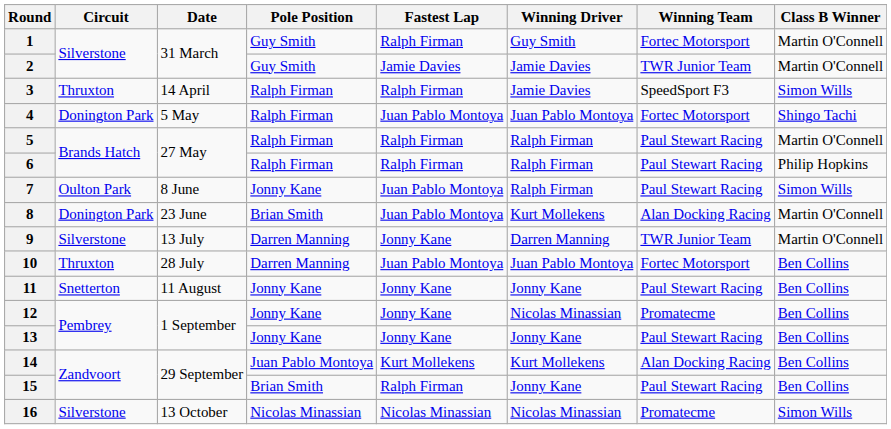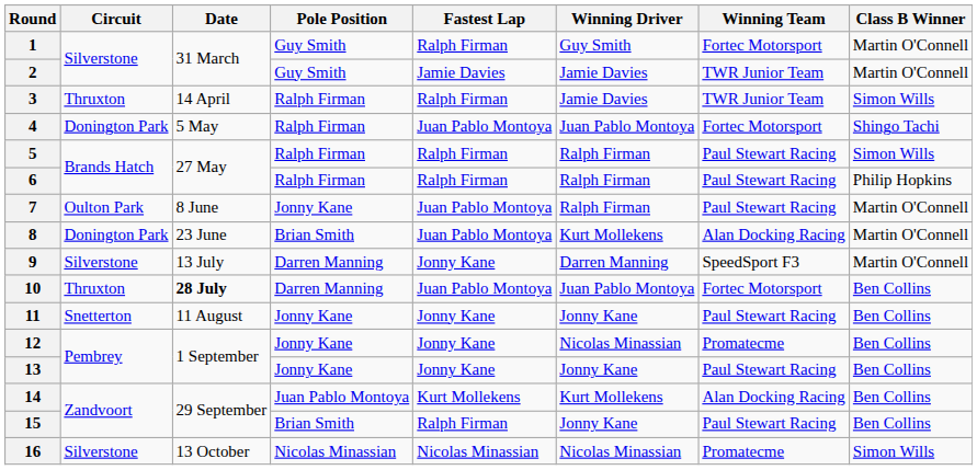 <table class="wikitable" style="font-size: 85%;">
 <tr>
 <th>Round</th>
 <th>Circuit</th>
 <th>Date</th>
 <th>Pole Position</th>
 <th>Fastest Lap</th>
 <th>Winning Driver</th>
 <th>Winning Team</th>
 <th>Class B Winner</th>
 </tr>
 <tr>
 <th>1</th>
 <td rowspan=2> <a href='#'>Silverstone</a></td>
 <td rowspan=2>31 March</td>
 <td> <a href='#'>Guy Smith</a></td>
 <td> <a href='#'>Ralph Firman</a></td>
 <td> <a href='#'>Guy Smith</a></td>
 <td> <a href='#'>Fortec Motorsport</a></td>
 <td nowrap> Martin O'Connell</td>
 </tr>
 <tr>
 <th>2</th>
 <td> <a href='#'>Guy Smith</a></td>
 <td> <a href='#'>Jamie Davies</a></td>
 <td> <a href='#'>Jamie Davies</a></td>
 <td> <a href='#'>TWR Junior Team</a></td>
 <td> Martin O'Connell</td>
 </tr>
 <tr>
 <th>3</th>
 <td> <a href='#'>Thruxton</a></td>
 <td>14 April</td>
 <td> <a href='#'>Ralph Firman</a></td>
 <td> <a href='#'>Ralph Firman</a></td>
 <td> <a href='#'>Jamie Davies</a></td>
-<td> SpeedSport F3</td>
+<td> <a href='#'>TWR Junior Team</a></td>
 <td> <a href='#'>Simon Wills</a></td>
 </tr>
 <tr>
 <th>4</th>
 <td nowrap> <a href='#'>Donington Park</a></td>
 <td>5 May</td>
 <td> <a href='#'>Ralph Firman</a></td>
 <td> <a href='#'>Juan Pablo Montoya</a></td>
 <td> <a href='#'>Juan Pablo Montoya</a></td>
 <td> <a href='#'>Fortec Motorsport</a></td>
 <td> <a href='#'>Shingo Tachi</a></td>
 </tr>
 <tr>
 <th>5</th>
 <td rowspan=2> <a href='#'>Brands Hatch</a></td>
 <td rowspan=2>27 May</td>
 <td> <a href='#'>Ralph Firman</a></td>
 <td> <a href='#'>Ralph Firman</a></td>
 <td> <a href='#'>Ralph Firman</a></td>
 <td nowrap> <a href='#'>Paul Stewart Racing</a></td>
-<td> Martin O'Connell</td>
+<td> <a href='#'>Simon Wills</a></td>
 </tr>
 <tr>
 <th>6</th>
 <td> <a href='#'>Ralph Firman</a></td>
 <td> <a href='#'>Ralph Firman</a></td>
 <td> <a href='#'>Ralph Firman</a></td>
 <td> <a href='#'>Paul Stewart Racing</a></td>
 <td> Philip Hopkins</td>
 </tr>
 <tr>
 <th>7</th>
 <td> <a href='#'>Oulton Park</a></td>
 <td>8 June</td>
 <td> <a href='#'>Jonny Kane</a></td>
 <td> <a href='#'>Juan Pablo Montoya</a></td>
 <td> <a href='#'>Ralph Firman</a></td>
 <td> <a href='#'>Paul Stewart Racing</a></td>
-<td> <a href='#'>Simon Wills</a></td>
+<td> Martin O'Connell</td>
 </tr>
 <tr>
 <th>8</th>
 <td> <a href='#'>Donington Park</a></td>
 <td>23 June</td>
 <td> <a href='#'>Brian Smith</a></td>
 <td> <a href='#'>Juan Pablo Montoya</a></td>
 <td> <a href='#'>Kurt Mollekens</a></td>
 <td nowrap> <a href='#'>Alan Docking Racing</a></td>
 <td> Martin O'Connell</td>
 </tr>
 <tr>
 <th>9</th>
 <td> <a href='#'>Silverstone</a></td>
 <td>13 July</td>
 <td> <a href='#'>Darren Manning</a></td>
 <td> <a href='#'>Jonny Kane</a></td>
 <td> <a href='#'>Darren Manning</a></td>
-<td> <a href='#'>TWR Junior Team</a></td>
+<td> SpeedSport F3</td>
 <td> Martin O'Connell</td>
 </tr>
 <tr>
 <th>10</th>
 <td> <a href='#'>Thruxton</a></td>
-<td>28 July</td>
+<td><strong>28 July</strong></td>
 <td> <a href='#'>Darren Manning</a></td>
 <td nowrap> <a href='#'>Juan Pablo Montoya</a></td>
 <td nowrap> <a href='#'>Juan Pablo Montoya</a></td>
 <td> <a href='#'>Fortec Motorsport</a></td>
 <td> <a href='#'>Ben Collins</a></td>
 </tr>
 <tr>
 <th>11</th>
 <td> <a href='#'>Snetterton</a></td>
 <td>11 August</td>
 <td> <a href='#'>Jonny Kane</a></td>
 <td> <a href='#'>Jonny Kane</a></td>
 <td> <a href='#'>Jonny Kane</a></td>
 <td> <a href='#'>Paul Stewart Racing</a></td>
 <td> <a href='#'>Ben Collins</a></td>
 </tr>
 <tr>
 <th>12</th>
 <td rowspan=2> <a href='#'>Pembrey</a></td>
 <td rowspan=2>1 September</td>
 <td> <a href='#'>Jonny Kane</a></td>
 <td> <a href='#'>Jonny Kane</a></td>
 <td> <a href='#'>Nicolas Minassian</a></td>
 <td> <a href='#'>Promatecme</a></td>
 <td> <a href='#'>Ben Collins</a></td>
 </tr>
 <tr>
 <th>13</th>
 <td> <a href='#'>Jonny Kane</a></td>
 <td> <a href='#'>Jonny Kane</a></td>
 <td> <a href='#'>Jonny Kane</a></td>
 <td> <a href='#'>Paul Stewart Racing</a></td>
 <td> <a href='#'>Ben Collins</a></td>
 </tr>
 <tr>
 <th>14</th>
 <td rowspan=2> <a href='#'>Zandvoort</a></td>
 <td rowspan=2 nowrap>29 September</td>
 <td nowrap> <a href='#'>Juan Pablo Montoya</a></td>
 <td> <a href='#'>Kurt Mollekens</a></td>
 <td> <a href='#'>Kurt Mollekens</a></td>
 <td> <a href='#'>Alan Docking Racing</a></td>
 <td> <a href='#'>Ben Collins</a></td>
 </tr>
 <tr>
 <th>15</th>
 <td> <a href='#'>Brian Smith</a></td>
 <td> <a href='#'>Ralph Firman</a></td>
 <td> <a href='#'>Jonny Kane</a></td>
 <td> <a href='#'>Paul Stewart Racing</a></td>
 <td> <a href='#'>Ben Collins</a></td>
 </tr>
 <tr>
 <th>16</th>
 <td> <a href='#'>Silverstone</a></td>
 <td>13 October</td>
 <td> <a href='#'>Nicolas Minassian</a></td>
 <td> <a href='#'>Nicolas Minassian</a></td>
 <td> <a href='#'>Nicolas Minassian</a></td>
 <td> <a href='#'>Promatecme</a></td>
 <td> <a href='#'>Simon Wills</a></td>
 </tr>
 </table>
